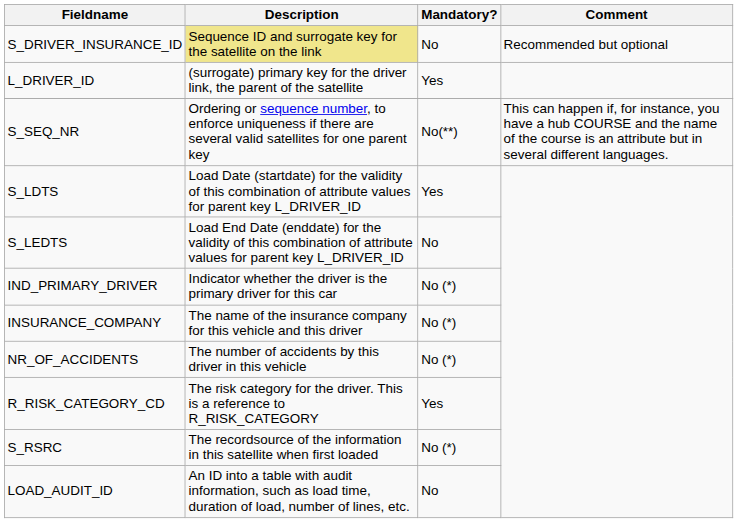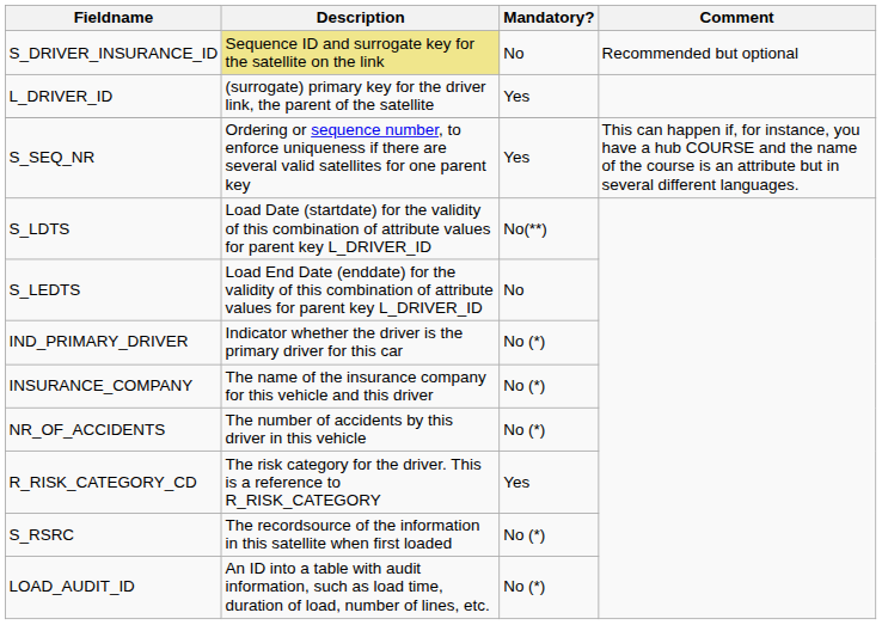 <table class="wikitable">
 <tr>
 <th>Fieldname</th>
 <th>Description</th>
 <th>Mandatory?</th>
 <th>Comment</th>
 </tr>
 <tr>
 <td>S_DRIVER_INSURANCE_ID</td>
 <td style="background: khaki;">Sequence ID and surrogate key for the satellite on the link</td>
 <td>No</td>
 <td>Recommended but optional</td>
 </tr>
 <tr>
 <td>L_DRIVER_ID</td>
 <td>(surrogate) primary key for the driver link, the parent of the satellite</td>
 <td>Yes</td>
 </tr>
 <tr>
 </tr>
 <tr>
 <td>S_SEQ_NR</td>
 <td>Ordering or <a href='#'>sequence number</a>, to enforce uniqueness if there are several valid satellites for one parent key</td>
-<td>No(**)</td>
+<td>Yes</td>
 <td>This can happen if, for instance, you have a hub COURSE and the name of the course is an attribute but in several different languages.</td>
 </tr>
 <tr>
 <td>S_LDTS</td>
 <td>Load Date (startdate) for the validity of this combination of attribute values for parent key L_DRIVER_ID</td>
-<td>Yes</td>
+<td>No(**)</td>
 </tr>
 <tr>
 <td>S_LEDTS</td>
 <td>Load End Date (enddate) for the validity of this combination of attribute values for parent key L_DRIVER_ID</td>
 <td>No</td>
 </tr>
 <tr>
 <td>IND_PRIMARY_DRIVER</td>
 <td>Indicator whether the driver is the primary driver for this car</td>
 <td>No (*)</td>
 </tr>
 <tr>
 <td>INSURANCE_COMPANY</td>
 <td>The name of the insurance company for this vehicle and this driver</td>
 <td>No (*)</td>
 </tr>
 <tr>
 <td>NR_OF_ACCIDENTS</td>
 <td>The number of accidents by this driver in this vehicle</td>
 <td>No (*)</td>
 </tr>
 <tr>
 <td>R_RISK_CATEGORY_CD</td>
 <td>The risk category for the driver. This is a reference to R_RISK_CATEGORY</td>
 <td>Yes</td>
 </tr>
 <tr>
 <td>S_RSRC</td>
 <td>The recordsource of the information in this satellite when first loaded</td>
 <td>No (*)</td>
 </tr>
 <tr>
 <td>LOAD_AUDIT_ID</td>
 <td>An ID into a table with audit information, such as load time, duration of load, number of lines, etc.</td>
-<td>No</td>
+<td>No (*)</td>
 </tr>
 </table>
